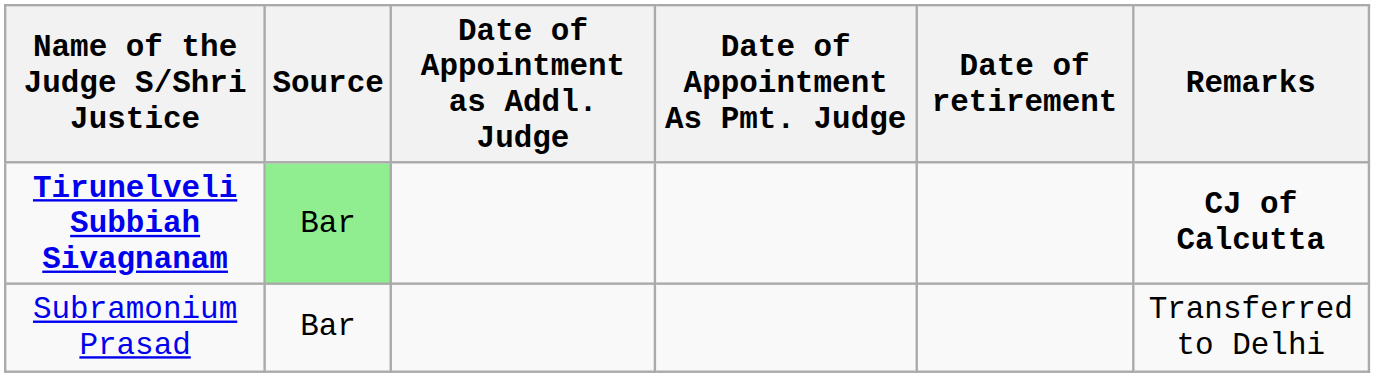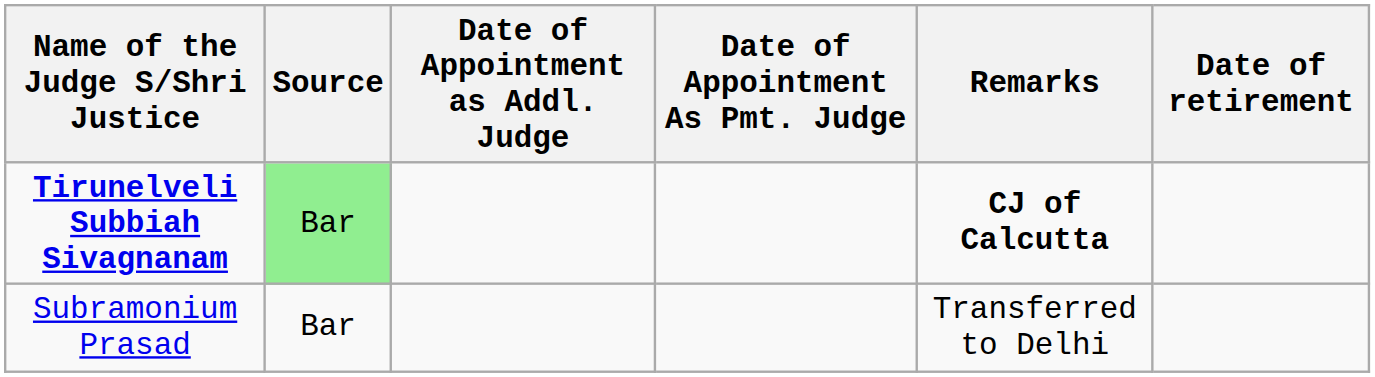 <table class="wikitable sortable static-row-numbers static-row-header" style="text-align:center" width="92%">
 <tr>
 <th>Name of the Judge S/Shri Justice</th>
 <th>Source</th>
 <th>Date of Appointment as Addl. Judge</th>
 <th>Date of Appointment As Pmt. Judge</th>
+<th>Remarks</th>
 <th>Date of retirement</th>
-<th>Remarks</th>
 </tr>
 <tr>
 <td><strong><a href='#'>Tirunelveli Subbiah Sivagnanam</a></strong></td>
 <td style="background: lightgreen;">Bar</td>
 <td></td>
 <td></td>
+<td><strong>CJ of Calcutta</strong></td>
 <td></td>
-<td><strong>CJ of Calcutta</strong></td>
 </tr>
 <tr>
 <td><a href='#'>Subramonium Prasad</a></td>
 <td>Bar</td>
 <td></td>
 <td></td>
+<td>Transferred to Delhi</td>
 <td></td>
-<td>Transferred to Delhi</td>
 </tr>
 </table>
